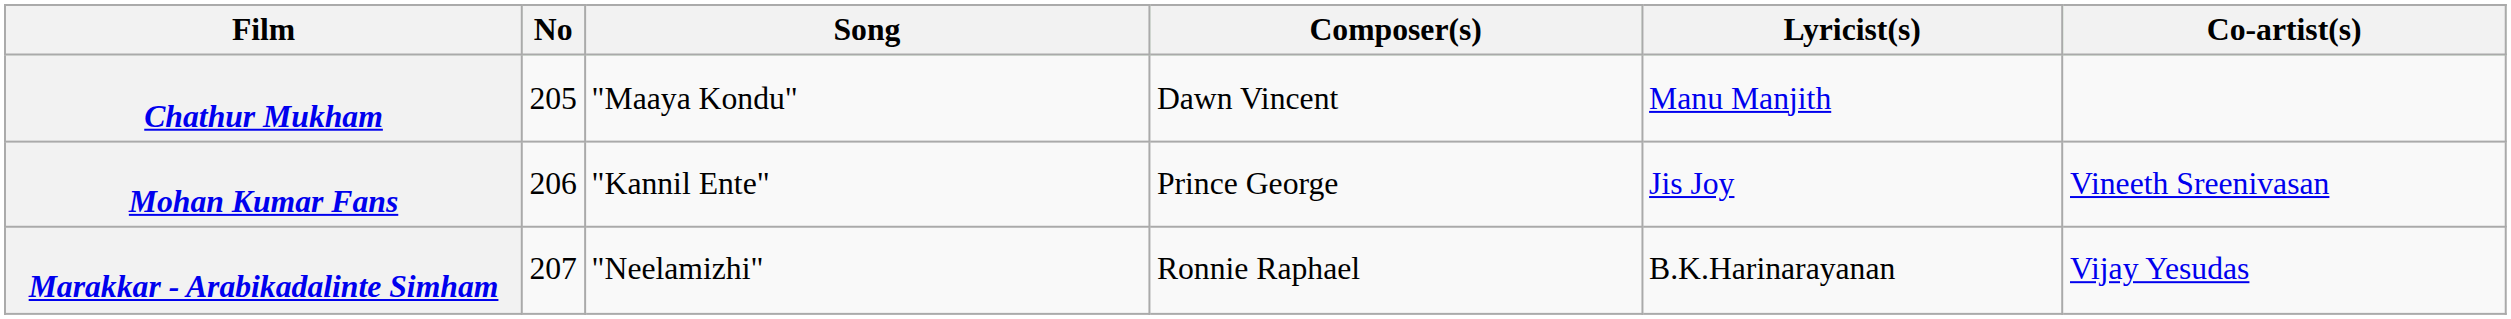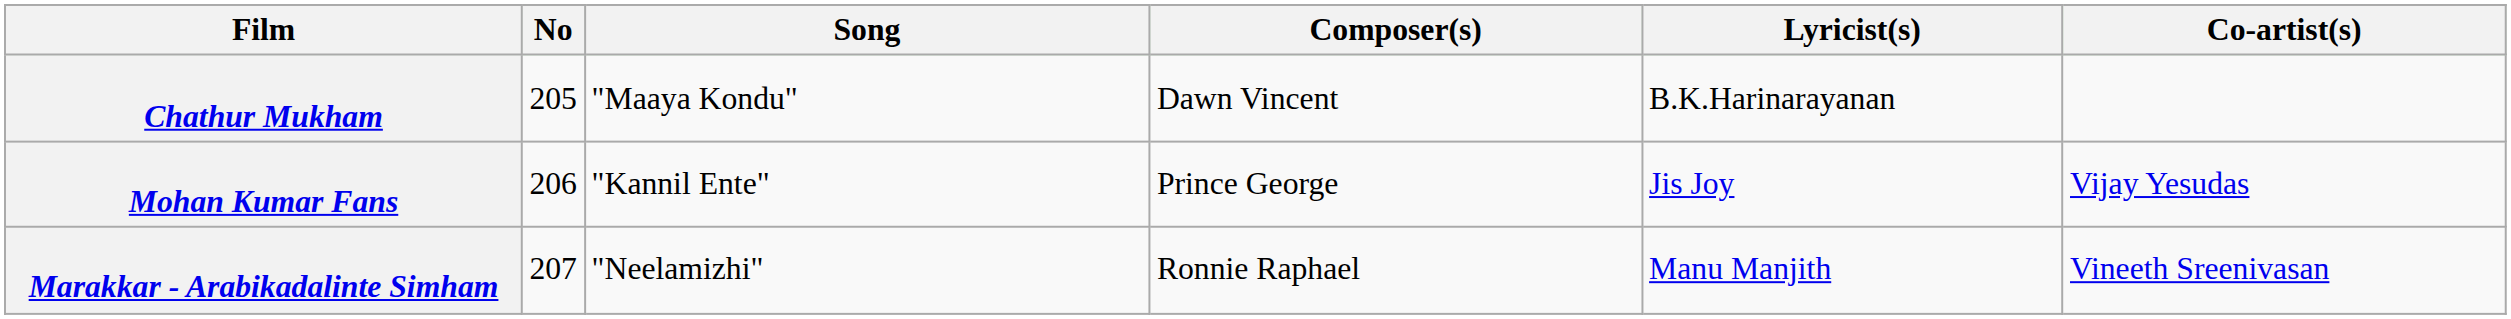 <table class="wikitable plainrowheaders" width="100%" textcolor:#000;">
 <tr style="background:#cfc; text-align:center;">
 <th scope="col" width=21%>Film</th>
 <th>No</th>
 <th scope="col" width=23%>Song</th>
 <th scope="col" width=20%>Composer(s)</th>
 <th scope="col" width=17%>Lyricist(s)</th>
 <th scope="col" width=18%>Co-artist(s)</th>
 </tr>
 <tr>
 <th scope="row"><br><em><a href='#'>Chathur Mukham</a></em></th>
 <td>205</td>
 <td>"Maaya Kondu"</td>
 <td>Dawn Vincent</td>
-<td><a href='#'>Manu Manjith</a></td>
+<td>B.K.Harinarayanan</td>
 <td></td>
 </tr>
 <tr>
 <th scope="row"><br><em><a href='#'>Mohan Kumar Fans</a></em></th>
 <td>206</td>
 <td>"Kannil Ente"</td>
 <td>Prince George</td>
 <td><a href='#'>Jis Joy</a></td>
-<td><a href='#'>Vineeth Sreenivasan</a></td>
+<td><a href='#'>Vijay Yesudas</a></td>
 </tr>
 <tr>
 <th scope="row"><br><em><a href='#'>Marakkar - Arabikadalinte Simham</a></em></th>
 <td>207</td>
 <td>"Neelamizhi"</td>
 <td>Ronnie Raphael</td>
-<td>B.K.Harinarayanan</td>
-<td><a href='#'>Vijay Yesudas</a></td>
+<td><a href='#'>Manu Manjith</a></td>
+<td><a href='#'>Vineeth Sreenivasan</a></td>
 </tr>
 </table>
